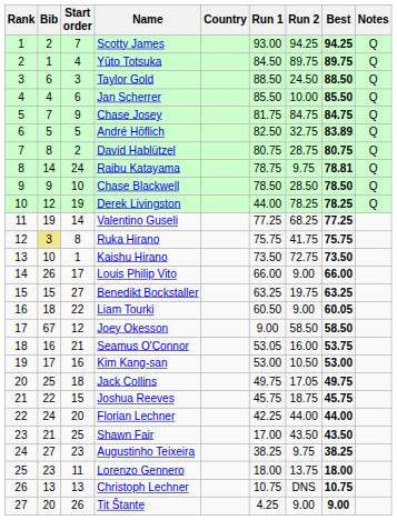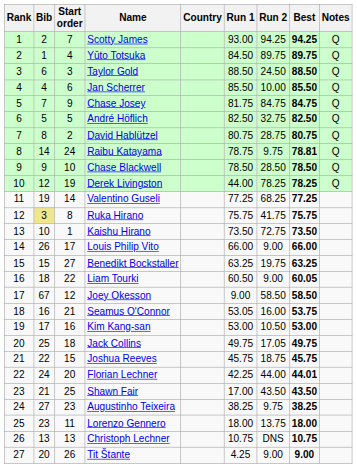 <table class="wikitable sortable" style="text-align:center">
 <tr>
 <th>Rank</th>
 <th>Bib</th>
 <th>Start<br>order</th>
 <th>Name</th>
 <th>Country</th>
 <th>Run 1</th>
 <th>Run 2</th>
 <th>Best</th>
 <th>Notes</th>
 </tr>
 <tr bgcolor=ccffcc>
 <td>1</td>
 <td>2</td>
 <td>7</td>
 <td align=left><a href='#'>Scotty James</a></td>
 <td align=left></td>
 <td>93.00</td>
 <td>94.25</td>
 <td><strong>94.25</strong></td>
 <td>Q</td>
 </tr>
 <tr bgcolor=ccffcc>
 <td>2</td>
 <td>1</td>
 <td>4</td>
 <td align=left><a href='#'>Yūto Totsuka</a></td>
 <td align=left></td>
 <td>84.50</td>
 <td>89.75</td>
 <td><strong>89.75</strong></td>
 <td>Q</td>
 </tr>
 <tr bgcolor=ccffcc>
 <td>3</td>
 <td>6</td>
 <td>3</td>
 <td align=left><a href='#'>Taylor Gold</a></td>
 <td align=left></td>
 <td>88.50</td>
 <td>24.50</td>
 <td><strong>88.50</strong></td>
 <td>Q</td>
 </tr>
 <tr bgcolor=ccffcc>
 <td>4</td>
 <td>4</td>
 <td>6</td>
 <td align=left><a href='#'>Jan Scherrer</a></td>
 <td align=left></td>
 <td>85.50</td>
 <td>10.00</td>
 <td><strong>85.50</strong></td>
 <td>Q</td>
 </tr>
 <tr bgcolor=ccffcc>
 <td>5</td>
 <td>7</td>
 <td>9</td>
 <td align=left><a href='#'>Chase Josey</a></td>
 <td align=left></td>
 <td>81.75</td>
 <td>84.75</td>
 <td><strong>84.75</strong></td>
 <td>Q</td>
 </tr>
 <tr bgcolor=ccffcc>
 <td>6</td>
 <td>5</td>
 <td>5</td>
 <td align=left><a href='#'>André Höflich</a></td>
 <td align=left></td>
 <td>82.50</td>
 <td>32.75</td>
-<td><strong>83.89</strong></td>
+<td><strong>82.50</strong></td>
 <td>Q</td>
 </tr>
 <tr bgcolor=ccffcc>
 <td>7</td>
 <td>8</td>
 <td>2</td>
 <td align=left><a href='#'>David Hablützel</a></td>
 <td align=left></td>
 <td>80.75</td>
 <td>28.75</td>
 <td><strong>80.75</strong></td>
 <td>Q</td>
 </tr>
 <tr bgcolor=ccffcc>
 <td>8</td>
 <td>14</td>
 <td>24</td>
 <td align=left><a href='#'>Raibu Katayama</a></td>
 <td align=left></td>
 <td>78.75</td>
 <td>9.75</td>
 <td><strong>78.81</strong></td>
 <td>Q</td>
 </tr>
 <tr bgcolor=ccffcc>
 <td>9</td>
 <td>9</td>
 <td>10</td>
 <td align=left><a href='#'>Chase Blackwell</a></td>
 <td align=left></td>
 <td>78.50</td>
 <td>28.50</td>
 <td><strong>78.50</strong></td>
 <td>Q</td>
 </tr>
 <tr bgcolor=ccffcc>
 <td>10</td>
 <td>12</td>
 <td>19</td>
 <td align=left><a href='#'>Derek Livingston</a></td>
 <td align=left></td>
 <td>44.00</td>
 <td>78.25</td>
 <td><strong>78.25</strong></td>
 <td>Q</td>
 </tr>
 <tr>
 <td>11</td>
 <td>19</td>
 <td>14</td>
 <td align=left><a href='#'>Valentino Guseli</a></td>
 <td align=left></td>
 <td>77.25</td>
 <td>68.25</td>
 <td><strong>77.25</strong></td>
 <td></td>
 </tr>
 <tr>
 <td>12</td>
 <td style="background: khaki;">3</td>
 <td>8</td>
 <td align=left><a href='#'>Ruka Hirano</a></td>
 <td align=left></td>
 <td>75.75</td>
 <td>41.75</td>
 <td><strong>75.75</strong></td>
 <td></td>
 </tr>
 <tr>
 <td>13</td>
 <td>10</td>
 <td>1</td>
 <td align=left><a href='#'>Kaishu Hirano</a></td>
 <td align=left></td>
 <td>73.50</td>
 <td>72.75</td>
 <td><strong>73.50</strong></td>
 <td></td>
 </tr>
 <tr>
 <td>14</td>
 <td>26</td>
 <td>17</td>
 <td align=left><a href='#'>Louis Philip Vito</a></td>
 <td align=left></td>
 <td>66.00</td>
 <td>9.00</td>
 <td><strong>66.00</strong></td>
 <td></td>
 </tr>
 <tr>
 <td>15</td>
 <td>15</td>
 <td>27</td>
 <td align=left><a href='#'>Benedikt Bockstaller</a></td>
 <td align=left></td>
 <td>63.25</td>
 <td>19.75</td>
 <td><strong>63.25</strong></td>
 <td></td>
 </tr>
 <tr>
 <td>16</td>
 <td>18</td>
 <td>22</td>
 <td align=left><a href='#'>Liam Tourki</a></td>
 <td align=left></td>
 <td>60.50</td>
 <td>9.00</td>
 <td><strong>60.05</strong></td>
 <td></td>
 </tr>
 <tr>
 <td>17</td>
 <td>67</td>
 <td>12</td>
 <td align=left><a href='#'>Joey Okesson</a></td>
 <td align=left></td>
 <td>9.00</td>
 <td>58.50</td>
 <td><strong>58.50</strong></td>
 <td></td>
 </tr>
 <tr>
 <td>18</td>
 <td>16</td>
 <td>21</td>
 <td align=left><a href='#'>Seamus O'Connor</a></td>
 <td align=left></td>
 <td>53.05</td>
 <td>16.00</td>
 <td><strong>53.75</strong></td>
 <td></td>
 </tr>
 <tr>
 <td>19</td>
 <td>17</td>
 <td>16</td>
 <td align=left><a href='#'>Kim Kang-san</a></td>
 <td align=left></td>
 <td>53.00</td>
 <td>10.50</td>
 <td><strong>53.00</strong></td>
 <td></td>
 </tr>
 <tr>
 <td>20</td>
 <td>25</td>
 <td>18</td>
 <td align=left><a href='#'>Jack Collins</a></td>
 <td align=left></td>
 <td>49.75</td>
 <td>17.05</td>
 <td><strong>49.75</strong></td>
 <td></td>
 </tr>
 <tr>
 <td>21</td>
 <td>22</td>
 <td>15</td>
 <td align=left><a href='#'>Joshua Reeves</a></td>
 <td align=left></td>
 <td>45.75</td>
 <td>18.75</td>
 <td><strong>45.75</strong></td>
 <td></td>
 </tr>
 <tr>
 <td>22</td>
 <td>24</td>
 <td>20</td>
 <td align=left><a href='#'>Florian Lechner</a></td>
 <td align=left></td>
 <td>42.25</td>
 <td>44.00</td>
-<td><strong>44.00</strong></td>
+<td><strong>44.01</strong></td>
 <td></td>
 </tr>
 <tr>
 <td>23</td>
 <td>21</td>
 <td>25</td>
 <td align=left><a href='#'>Shawn Fair</a></td>
 <td align=left></td>
 <td>17.00</td>
 <td>43.50</td>
 <td><strong>43.50</strong></td>
 <td></td>
 </tr>
 <tr>
 <td>24</td>
 <td>27</td>
 <td>23</td>
 <td align=left><a href='#'>Augustinho Teixeira</a></td>
 <td align=left></td>
 <td>38.25</td>
 <td>9.75</td>
 <td><strong>38.25</strong></td>
 <td></td>
 </tr>
 <tr>
 <td>25</td>
 <td>23</td>
 <td>11</td>
 <td align=left><a href='#'>Lorenzo Gennero</a></td>
 <td align=left></td>
 <td>18.00</td>
 <td>13.75</td>
 <td><strong>18.00</strong></td>
 <td></td>
 </tr>
 <tr>
 <td>26</td>
 <td>13</td>
 <td>13</td>
 <td align=left><a href='#'>Christoph Lechner</a></td>
 <td align=left></td>
 <td>10.75</td>
 <td>DNS</td>
 <td><strong>10.75</strong></td>
 <td></td>
 </tr>
 <tr>
 <td>27</td>
 <td>20</td>
 <td>26</td>
 <td align=left><a href='#'>Tit Štante</a></td>
 <td align=left></td>
 <td>4.25</td>
 <td>9.00</td>
 <td><strong>9.00</strong></td>
 <td></td>
 </tr>
 </table>
